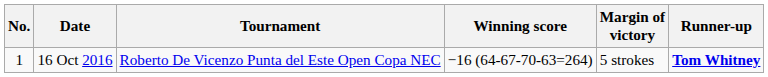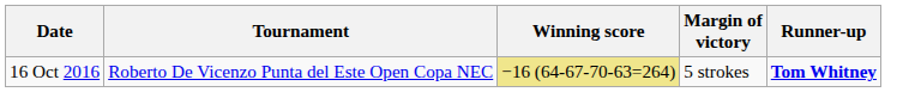 <table class="wikitable" style="font-size:95%;">
 <tr>
-<th>No.</th>
 <th>Date</th>
 <th>Tournament</th>
 <th>Winning score</th>
 <th>Margin of<br>victory</th>
 <th>Runner-up</th>
 </tr>
 <tr>
-<td align=center>1</td>
 <td align=right>16 Oct <a href='#'>2016</a></td>
 <td><a href='#'>Roberto De Vicenzo Punta del Este Open Copa NEC</a></td>
-<td>−16 (64-67-70-63=264)</td>
+<td style="background: khaki;">−16 (64-67-70-63=264)</td>
 <td>5 strokes</td>
 <td><strong> <a href='#'>Tom Whitney</a></strong></td>
 </tr>
 </table>
